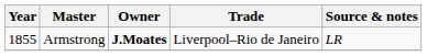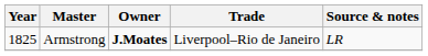 <table class=" wikitable">
 <tr>
 <th>Year</th>
 <th>Master</th>
 <th>Owner</th>
 <th>Trade</th>
 <th>Source & notes</th>
 </tr>
 <tr>
-<td>1855</td>
+<td>1825</td>
 <td>Armstrong</td>
 <td><strong>J.Moates</strong></td>
 <td>Liverpool–Rio de Janeiro</td>
 <td><em>LR</em></td>
 </tr>
 <tr>
 </tr>
 </table>
